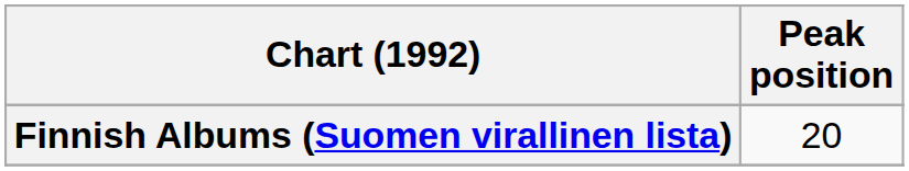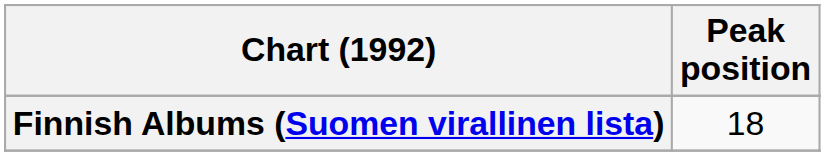 <table class="wikitable sortable plainrowheaders">
 <tr>
 <th scope="col">Chart (1992)</th>
 <th scope="col">Peak<br>position</th>
 </tr>
 <tr>
 </tr>
 <tr>
 </tr>
 <tr>
 </tr>
 <tr>
 </tr>
 <tr>
 <th scope="row">Finnish Albums (<a href='#'>Suomen virallinen lista</a>)</th>
-<td style="text-align:center;">20</td>
+<td style="text-align:center;">18</td>
 </tr>
 <tr>
 </tr>
 <tr>
 </tr>
 <tr>
 </tr>
 <tr>
 </tr>
 <tr>
 </tr>
 <tr>
 </tr>
 <tr>
 </tr>
 </table>
